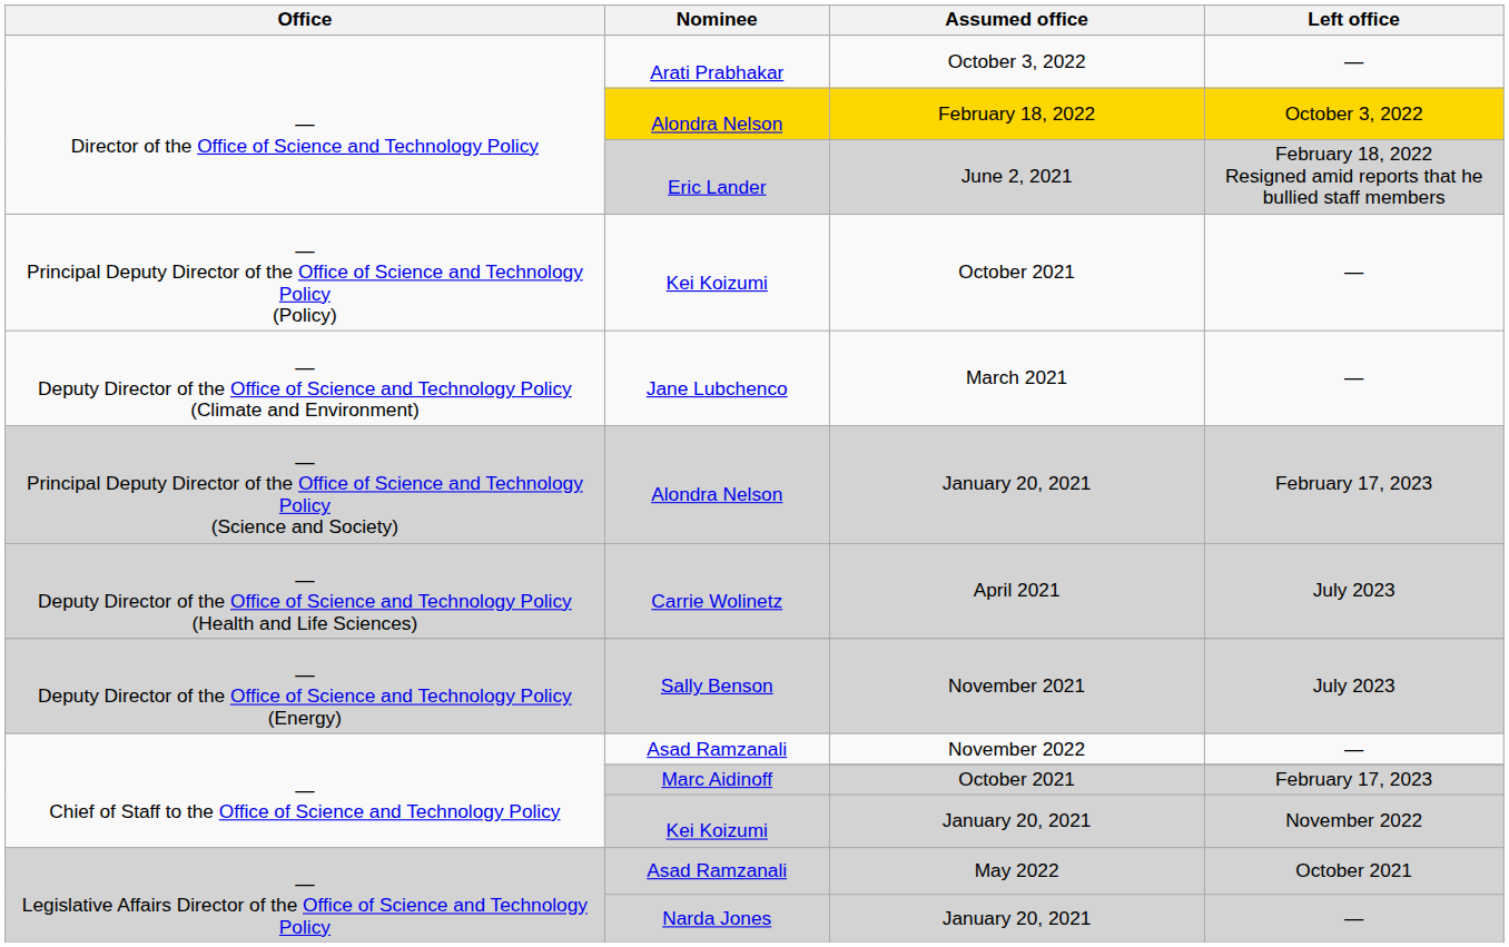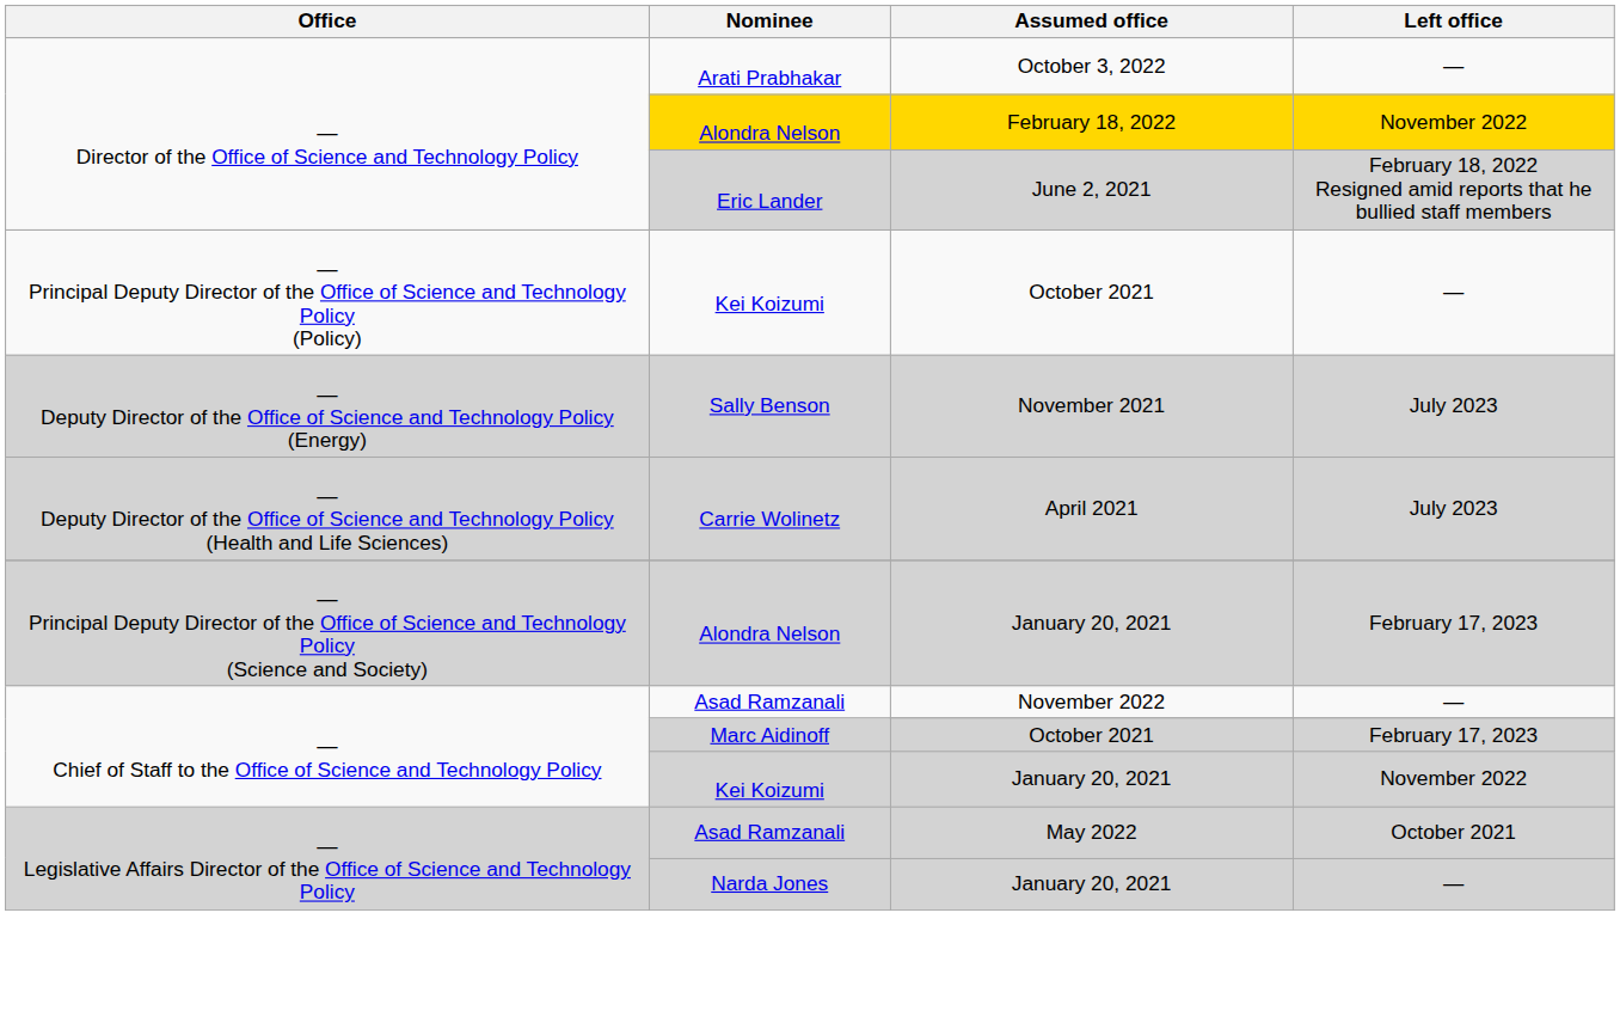 <table class="wikitable sortable" style="text-align:center">
 <tr>
 <th style="width:40%;">Office</th>
 <th style="width:15%;">Nominee</th>
 <th style="width:25%;" data-sort-type="date">Assumed office</th>
 <th style="width:20%;" data-sort-type="date">Left office</th>
 </tr>
 <tr>
 <td rowspan=3><br>—<br>Director of the <a href='#'>Office of Science and Technology Policy</a></td>
 <td><br><a href='#'>Arati Prabhakar</a></td>
 <td>October 3, 2022<br></td>
 <td>—</td>
 </tr>
 <tr style="background:gold;">
 <td><br><a href='#'>Alondra Nelson</a></td>
 <td>February 18, 2022</td>
-<td>October 3, 2022</td>
+<td>November 2022</td>
 </tr>
 <tr style="background:lightgray;">
 <td><br><a href='#'>Eric Lander</a></td>
 <td>June 2, 2021<br></td>
 <td>February 18, 2022<br>Resigned amid reports that he bullied staff members</td>
 </tr>
 <tr>
 <td><br>—<br>Principal Deputy Director of the <a href='#'>Office of Science and Technology Policy</a><br>(Policy)</td>
 <td><br><a href='#'>Kei Koizumi</a></td>
 <td>October 2021</td>
 <td>—</td>
 </tr>
-<tr>
-<td><br>—<br>Deputy Director of the <a href='#'>Office of Science and Technology Policy</a><br>(Climate and Environment)</td>
-<td><br><a href='#'>Jane Lubchenco</a></td>
-<td>March 2021</td>
-<td>—</td>
-</tr>
 <tr style="background:lightgray;">
-<td><br>—<br>Principal Deputy Director of the <a href='#'>Office of Science and Technology Policy</a><br>(Science and Society)</td>
-<td><br><a href='#'>Alondra Nelson</a></td>
-<td>January 20, 2021</td>
-<td>February 17, 2023</td>
+<td><br>—<br>Deputy Director of the <a href='#'>Office of Science and Technology Policy</a><br>(Energy)</td>
+<td><a href='#'>Sally Benson</a></td>
+<td>November 2021</td>
+<td>July 2023</td>
 </tr>
 <tr style="background:lightgray;">
 <td><br>—<br>Deputy Director of the <a href='#'>Office of Science and Technology Policy</a><br>(Health and Life Sciences)</td>
 <td><br><a href='#'>Carrie Wolinetz</a></td>
 <td>April 2021</td>
 <td>July 2023</td>
 </tr>
 <tr>
 </tr>
 <tr style="background:lightgray;">
-<td><br>—<br>Deputy Director of the <a href='#'>Office of Science and Technology Policy</a><br>(Energy)</td>
-<td><a href='#'>Sally Benson</a></td>
-<td>November 2021</td>
-<td>July 2023</td>
+<td><br>—<br>Principal Deputy Director of the <a href='#'>Office of Science and Technology Policy</a><br>(Science and Society)</td>
+<td><br><a href='#'>Alondra Nelson</a></td>
+<td>January 20, 2021</td>
+<td>February 17, 2023</td>
 </tr>
 <tr>
 <td rowspan=4><br>—<br>Chief of Staff to the <a href='#'>Office of Science and Technology Policy</a></td>
 <td><a href='#'>Asad Ramzanali</a></td>
 <td>November 2022</td>
 <td>—</td>
 </tr>
 <tr style="background:lightgray;">
 <td rowspan=2><a href='#'>Marc Aidinoff</a></td>
 </tr>
 <tr style="background:lightgray;">
 <td>October 2021</td>
 <td>February 17, 2023</td>
 </tr>
 <tr style="background:lightgray;">
 <td><br><a href='#'>Kei Koizumi</a></td>
 <td>January 20, 2021</td>
 <td>November 2022</td>
 </tr>
 <tr style="background:lightgray;">
 <td rowspan=2><br>—<br>Legislative Affairs Director of the <a href='#'>Office of Science and Technology Policy</a></td>
 <td><a href='#'>Asad Ramzanali</a></td>
 <td>May 2022</td>
 <td>October 2021</td>
 </tr>
 <tr style="background:lightgray;">
 <td><a href='#'>Narda Jones</a></td>
 <td>January 20, 2021</td>
 <td>—</td>
 </tr>
 </table>
